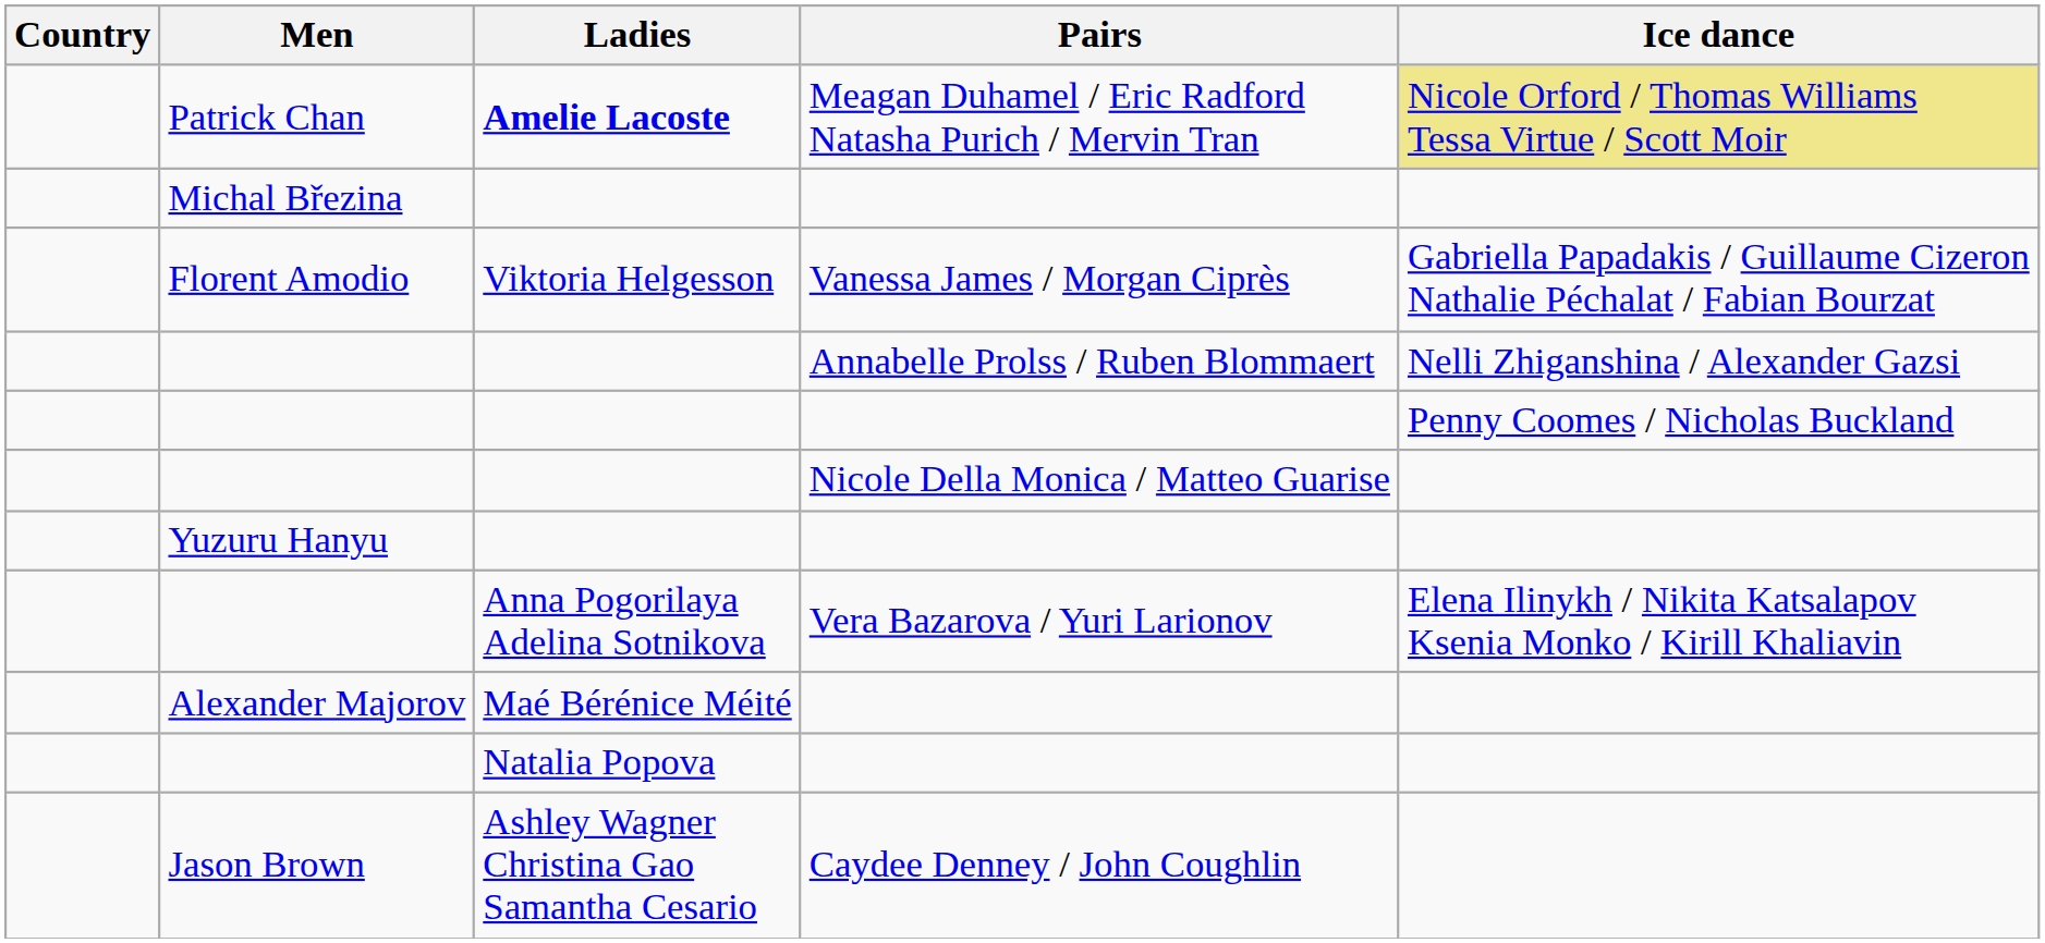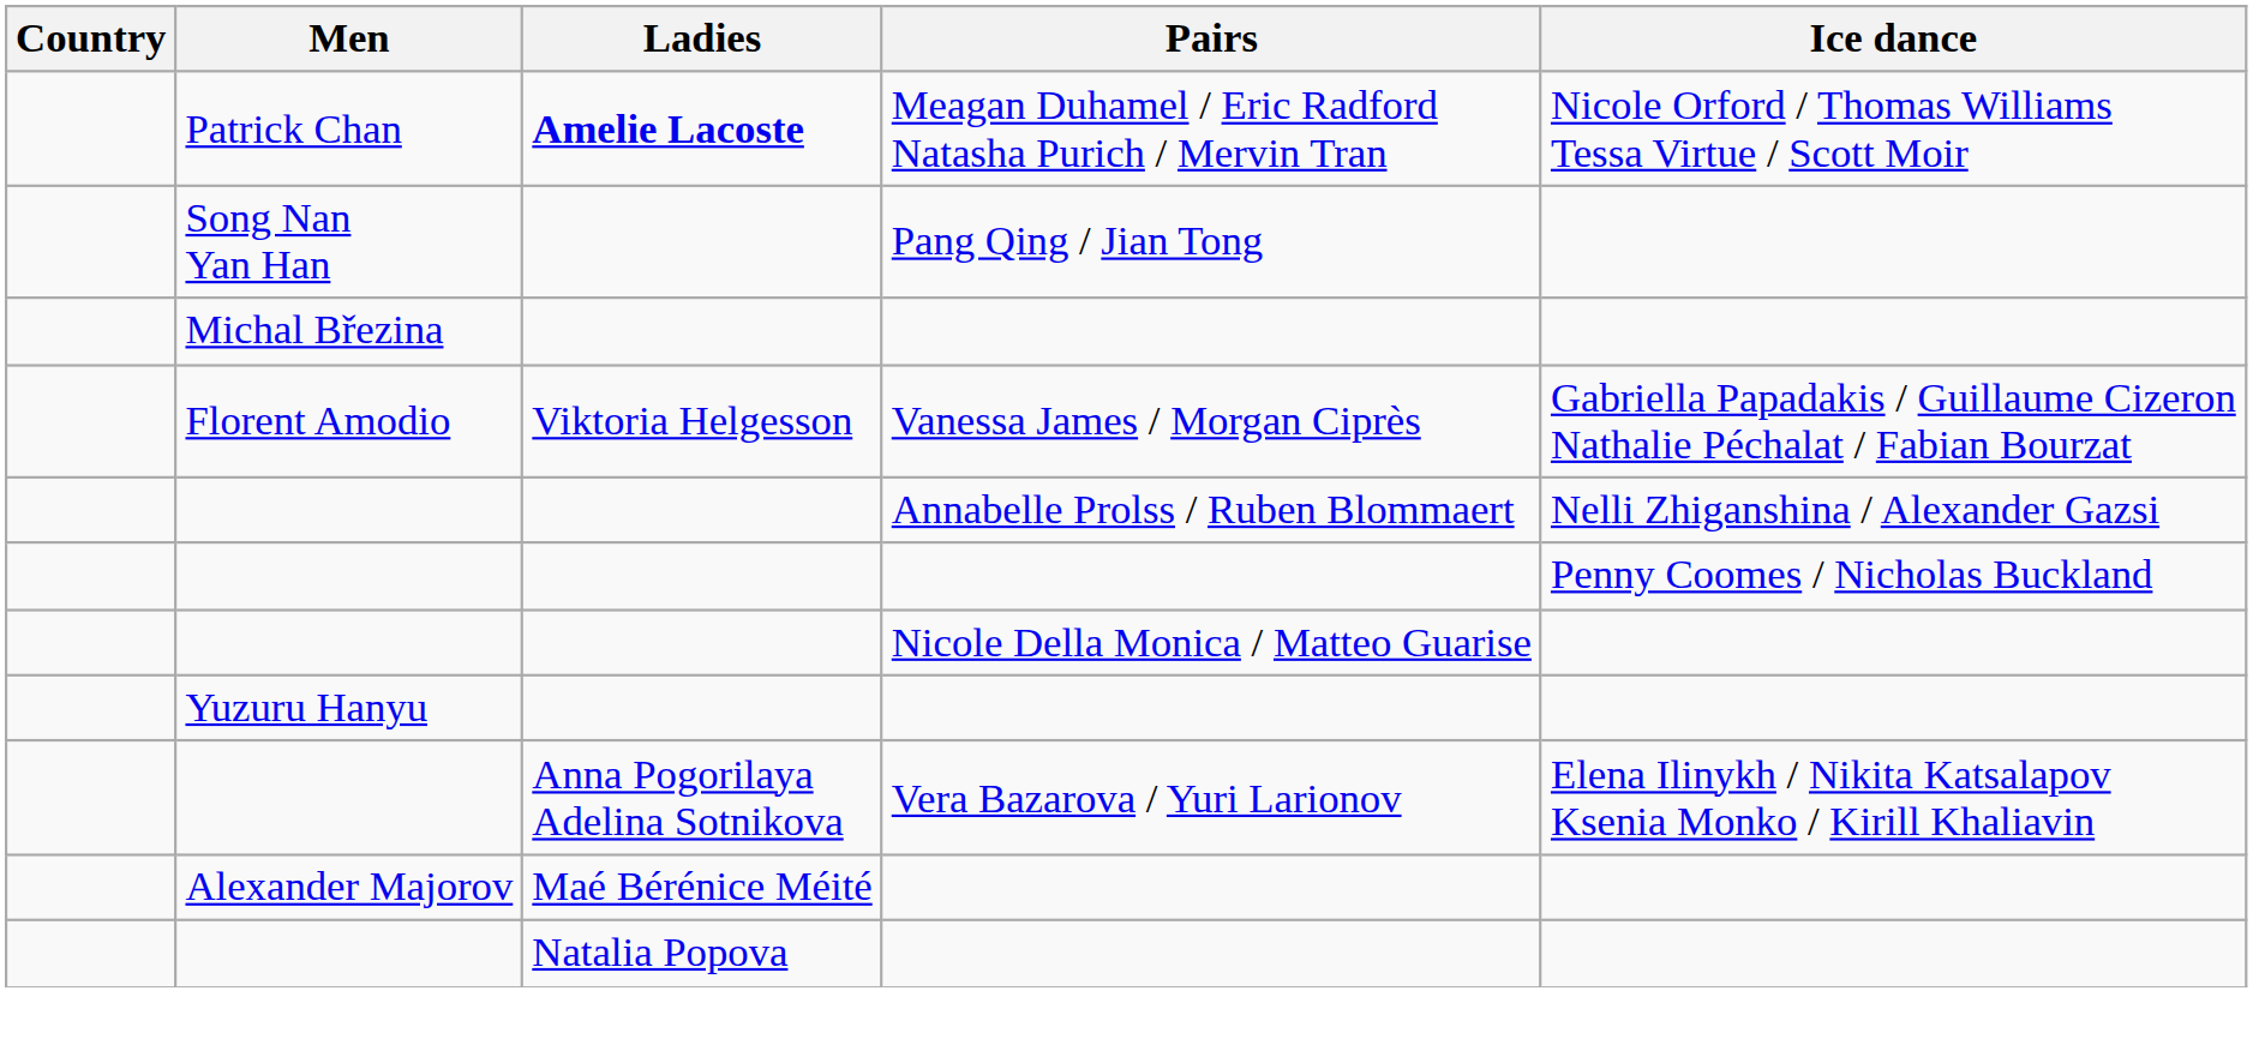 <table class="wikitable">
 <tr>
 <th>Country</th>
 <th>Men</th>
 <th>Ladies</th>
 <th>Pairs</th>
 <th>Ice dance</th>
 </tr>
 <tr>
 <td></td>
 <td><a href='#'>Patrick Chan</a></td>
 <td><strong><a href='#'>Amelie Lacoste</a></strong></td>
 <td><a href='#'>Meagan Duhamel</a> / <a href='#'>Eric Radford</a> <br> <a href='#'>Natasha Purich</a> / <a href='#'>Mervin Tran</a></td>
-<td style="background: khaki;"><a href='#'>Nicole Orford</a> / <a href='#'>Thomas Williams</a> <br> <a href='#'>Tessa Virtue</a> / <a href='#'>Scott Moir</a></td>
+<td><a href='#'>Nicole Orford</a> / <a href='#'>Thomas Williams</a> <br> <a href='#'>Tessa Virtue</a> / <a href='#'>Scott Moir</a></td>
+</tr>
+<tr>
+<td></td>
+<td><a href='#'>Song Nan</a> <br> <a href='#'>Yan Han</a></td>
+<td></td>
+<td><a href='#'>Pang Qing</a> / <a href='#'>Jian Tong</a></td>
+<td></td>
 </tr>
 <tr>
 <td></td>
 <td><a href='#'>Michal Březina</a></td>
 <td></td>
 <td></td>
 <td></td>
 </tr>
 <tr>
 <td></td>
 <td><a href='#'>Florent Amodio</a></td>
 <td><a href='#'>Viktoria Helgesson</a></td>
 <td><a href='#'>Vanessa James</a> / <a href='#'>Morgan Ciprès</a></td>
 <td><a href='#'>Gabriella Papadakis</a> / <a href='#'>Guillaume Cizeron</a> <br> <a href='#'>Nathalie Péchalat</a> / <a href='#'>Fabian Bourzat</a></td>
 </tr>
 <tr>
 <td></td>
 <td></td>
 <td></td>
 <td><a href='#'>Annabelle Prolss</a> / <a href='#'>Ruben Blommaert</a></td>
 <td><a href='#'>Nelli Zhiganshina</a> / <a href='#'>Alexander Gazsi</a></td>
 </tr>
 <tr>
 <td></td>
 <td></td>
 <td></td>
 <td></td>
 <td><a href='#'>Penny Coomes</a> / <a href='#'>Nicholas Buckland</a></td>
 </tr>
 <tr>
 <td></td>
 <td></td>
 <td></td>
 <td><a href='#'>Nicole Della Monica</a> / <a href='#'>Matteo Guarise</a></td>
 <td></td>
 </tr>
 <tr>
 <td></td>
 <td><a href='#'>Yuzuru Hanyu</a></td>
 <td></td>
 <td></td>
 <td></td>
 </tr>
 <tr>
 <td></td>
 <td></td>
 <td><a href='#'>Anna Pogorilaya</a> <br> <a href='#'>Adelina Sotnikova</a></td>
 <td><a href='#'>Vera Bazarova</a> / <a href='#'>Yuri Larionov</a></td>
 <td><a href='#'>Elena Ilinykh</a> / <a href='#'>Nikita Katsalapov</a> <br> <a href='#'>Ksenia Monko</a> / <a href='#'>Kirill Khaliavin</a></td>
 </tr>
 <tr>
 <td></td>
 <td><a href='#'>Alexander Majorov</a></td>
 <td><a href='#'>Maé Bérénice Méité</a></td>
 <td></td>
 <td></td>
 </tr>
 <tr>
 <td></td>
 <td></td>
 <td><a href='#'>Natalia Popova</a></td>
 <td></td>
 <td></td>
 </tr>
-<tr>
-<td></td>
-<td><a href='#'>Jason Brown</a></td>
-<td><a href='#'>Ashley Wagner</a> <br> <a href='#'>Christina Gao</a> <br> <a href='#'>Samantha Cesario</a></td>
-<td><a href='#'>Caydee Denney</a> / <a href='#'>John Coughlin</a></td>
-<td></td>
-</tr>
 </table>
